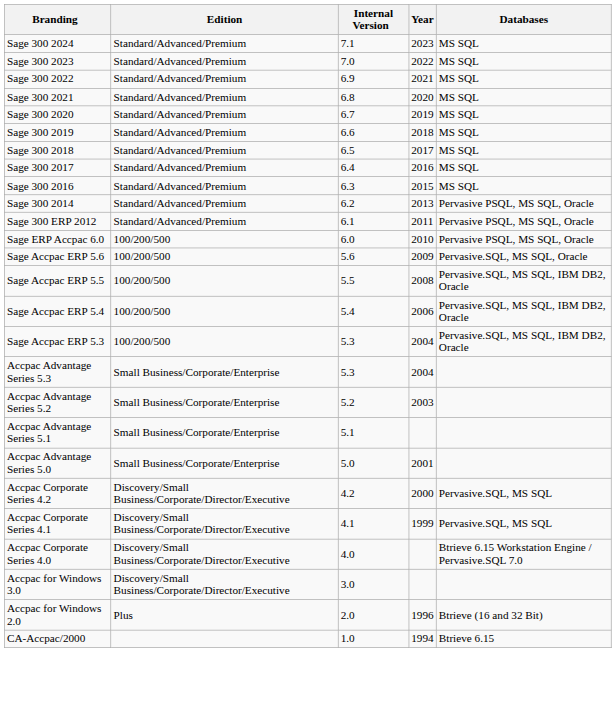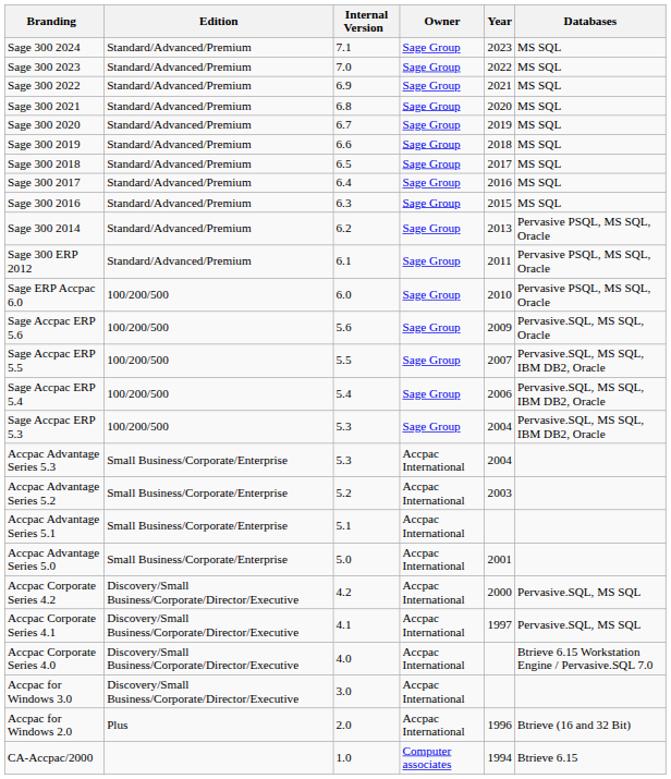 <table class="wikitable">
 <tr>
 <th>Branding  </th>
 <th>Edition</th>
 <th>Internal Version  </th>
+<th>Owner</th>
 <th>Year</th>
 <th>Databases</th>
 </tr>
 <tr>
 <td>Sage 300 2024</td>
 <td>Standard/Advanced/Premium</td>
 <td>7.1</td>
+<td><a href='#'>Sage Group</a></td>
 <td>2023</td>
 <td>MS SQL</td>
 </tr>
 <tr>
 <td>Sage 300 2023</td>
 <td>Standard/Advanced/Premium</td>
 <td>7.0</td>
+<td><a href='#'>Sage Group</a></td>
 <td>2022</td>
 <td>MS SQL</td>
 </tr>
 <tr>
 <td>Sage 300 2022</td>
 <td>Standard/Advanced/Premium</td>
 <td>6.9</td>
+<td><a href='#'>Sage Group</a></td>
 <td>2021</td>
 <td>MS SQL</td>
 </tr>
 <tr>
 <td>Sage 300 2021</td>
 <td>Standard/Advanced/Premium</td>
 <td>6.8</td>
+<td><a href='#'>Sage Group</a></td>
 <td>2020</td>
 <td>MS SQL</td>
 </tr>
 <tr>
 <td>Sage 300 2020</td>
 <td>Standard/Advanced/Premium</td>
 <td>6.7</td>
+<td><a href='#'>Sage Group</a></td>
 <td>2019</td>
 <td>MS SQL</td>
 </tr>
 <tr>
 <td>Sage 300 2019</td>
 <td>Standard/Advanced/Premium</td>
 <td>6.6</td>
+<td><a href='#'>Sage Group</a></td>
 <td>2018</td>
 <td>MS SQL</td>
 </tr>
 <tr>
 <td>Sage 300 2018</td>
 <td>Standard/Advanced/Premium</td>
 <td>6.5</td>
+<td><a href='#'>Sage Group</a></td>
 <td>2017</td>
 <td>MS SQL</td>
 </tr>
 <tr>
 <td>Sage 300 2017</td>
 <td>Standard/Advanced/Premium</td>
 <td>6.4</td>
+<td><a href='#'>Sage Group</a></td>
 <td>2016</td>
 <td>MS SQL</td>
 </tr>
 <tr>
 <td>Sage 300 2016</td>
 <td>Standard/Advanced/Premium</td>
 <td>6.3</td>
+<td><a href='#'>Sage Group</a></td>
 <td>2015</td>
 <td>MS SQL</td>
 </tr>
 <tr>
 <td>Sage 300 2014</td>
 <td>Standard/Advanced/Premium</td>
 <td>6.2</td>
+<td><a href='#'>Sage Group</a></td>
 <td>2013</td>
 <td>Pervasive PSQL, MS SQL, Oracle </td>
 </tr>
 <tr>
 <td>Sage 300 ERP 2012</td>
 <td>Standard/Advanced/Premium</td>
 <td>6.1</td>
+<td><a href='#'>Sage Group</a></td>
 <td>2011</td>
 <td>Pervasive PSQL, MS SQL, Oracle </td>
 </tr>
 <tr>
 <td>Sage ERP Accpac 6.0</td>
 <td>100/200/500</td>
 <td>6.0</td>
+<td><a href='#'>Sage Group</a>  </td>
 <td>2010</td>
 <td>Pervasive PSQL, MS SQL, Oracle </td>
 </tr>
 <tr>
 <td>Sage Accpac ERP 5.6</td>
 <td>100/200/500</td>
 <td>5.6</td>
+<td><a href='#'>Sage Group</a>  </td>
 <td>2009</td>
 <td>Pervasive.SQL, MS SQL, Oracle </td>
 </tr>
 <tr>
 <td>Sage Accpac ERP 5.5</td>
 <td>100/200/500</td>
 <td>5.5</td>
-<td>2008</td>
+<td><a href='#'>Sage Group</a></td>
+<td>2007</td>
 <td>Pervasive.SQL, MS SQL, IBM DB2, Oracle </td>
 </tr>
 <tr>
 <td>Sage Accpac ERP 5.4</td>
 <td>100/200/500</td>
 <td>5.4</td>
+<td><a href='#'>Sage Group</a></td>
 <td>2006</td>
 <td>Pervasive.SQL, MS SQL, IBM DB2, Oracle </td>
 </tr>
 <tr>
 <td>Sage Accpac ERP 5.3</td>
 <td>100/200/500</td>
 <td>5.3</td>
+<td><a href='#'>Sage Group</a></td>
 <td>2004</td>
 <td>Pervasive.SQL, MS SQL, IBM DB2, Oracle </td>
 </tr>
 <tr>
 <td>Accpac Advantage Series 5.3</td>
 <td>Small Business/Corporate/Enterprise</td>
 <td>5.3  </td>
+<td>Accpac International</td>
 <td>2004</td>
 <td></td>
 </tr>
 <tr>
 <td>Accpac Advantage Series 5.2</td>
 <td>Small Business/Corporate/Enterprise</td>
 <td>5.2</td>
+<td>Accpac International</td>
 <td>2003</td>
 <td></td>
 </tr>
 <tr>
 <td>Accpac Advantage Series 5.1</td>
 <td>Small Business/Corporate/Enterprise</td>
 <td>5.1  </td>
+<td>Accpac International</td>
 <td></td>
 <td></td>
 </tr>
 <tr>
 <td>Accpac Advantage Series 5.0</td>
 <td>Small Business/Corporate/Enterprise</td>
 <td>5.0  </td>
+<td>Accpac International  </td>
 <td>2001</td>
 <td></td>
 </tr>
 <tr>
 <td>Accpac Corporate Series 4.2</td>
 <td>Discovery/Small Business/Corporate/Director/Executive</td>
 <td>4.2  </td>
+<td>Accpac International</td>
 <td>2000</td>
 <td>Pervasive.SQL, MS SQL</td>
 </tr>
 <tr>
 <td>Accpac Corporate Series 4.1</td>
 <td>Discovery/Small Business/Corporate/Director/Executive</td>
 <td>4.1  </td>
-<td>1999</td>
+<td>Accpac International</td>
+<td>1997</td>
 <td>Pervasive.SQL, MS SQL </td>
 </tr>
 <tr>
 <td>Accpac Corporate Series 4.0</td>
 <td>Discovery/Small Business/Corporate/Director/Executive</td>
 <td>4.0  </td>
+<td>Accpac International</td>
 <td></td>
 <td>Btrieve 6.15 Workstation Engine / Pervasive.SQL 7.0</td>
 </tr>
 <tr>
 <td>Accpac for Windows 3.0</td>
 <td>Discovery/Small Business/Corporate/Director/Executive</td>
 <td>3.0  </td>
+<td>Accpac International</td>
 <td></td>
 <td></td>
 </tr>
 <tr>
 <td>Accpac for Windows 2.0</td>
 <td>Plus</td>
 <td>2.0</td>
+<td>Accpac International  </td>
 <td>1996</td>
 <td>Btrieve (16 and 32 Bit)</td>
 </tr>
 <tr>
 <td>CA-Accpac/2000</td>
 <td> </td>
 <td>1.0</td>
+<td><a href='#'>Computer associates</a></td>
 <td>1994</td>
 <td>Btrieve 6.15 </td>
 </tr>
 </table>
